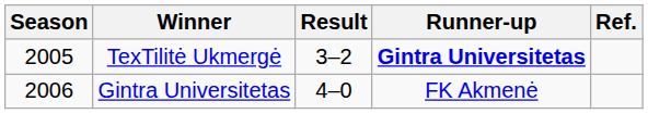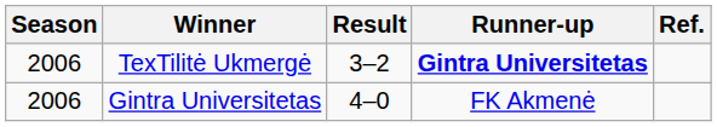 <table class="sortable wikitable" style="text-align: center;">
 <tr>
 <th>Season</th>
 <th>Winner</th>
 <th>Result</th>
 <th>Runner-up</th>
 <th>Ref.</th>
 </tr>
 <tr>
-<td>2005</td>
+<td>2006</td>
 <td><a href='#'>TexTilitė Ukmergė</a></td>
 <td>3–2</td>
 <td><strong><a href='#'>Gintra Universitetas</a></strong></td>
 <td></td>
 </tr>
 <tr>
 <td>2006</td>
 <td><a href='#'>Gintra Universitetas</a></td>
 <td>4–0</td>
 <td><a href='#'>FK Akmenė</a></td>
 <td></td>
 </tr>
 </table>
